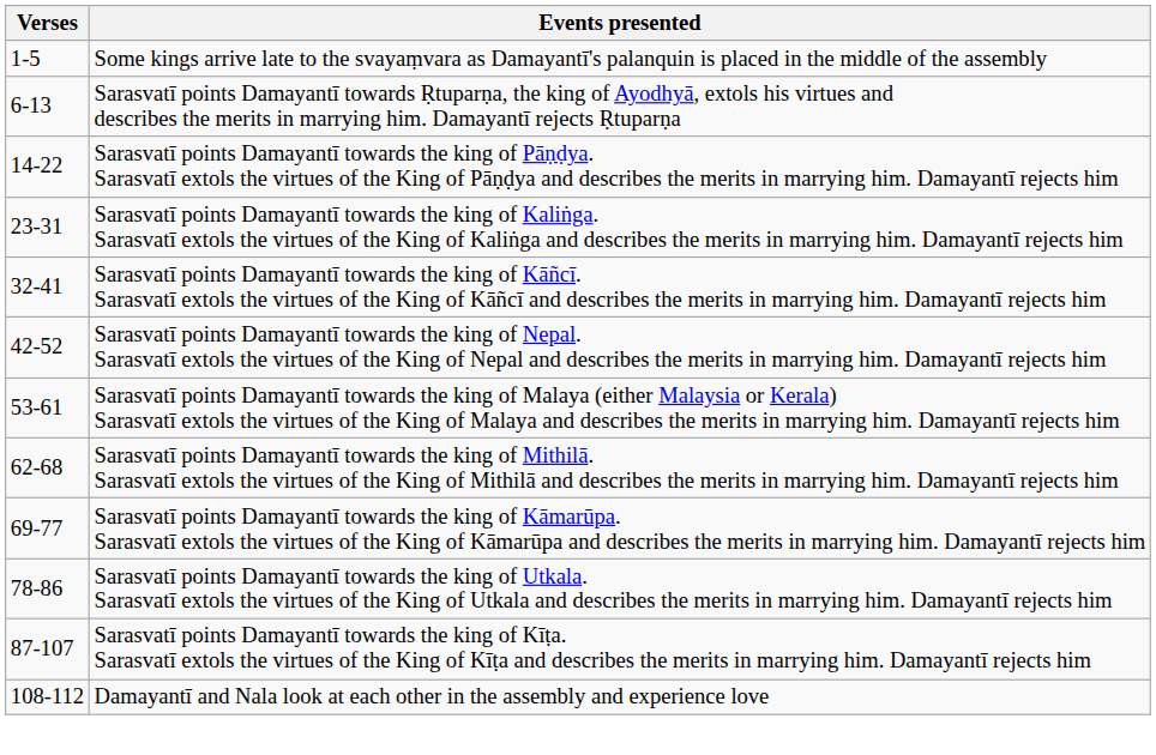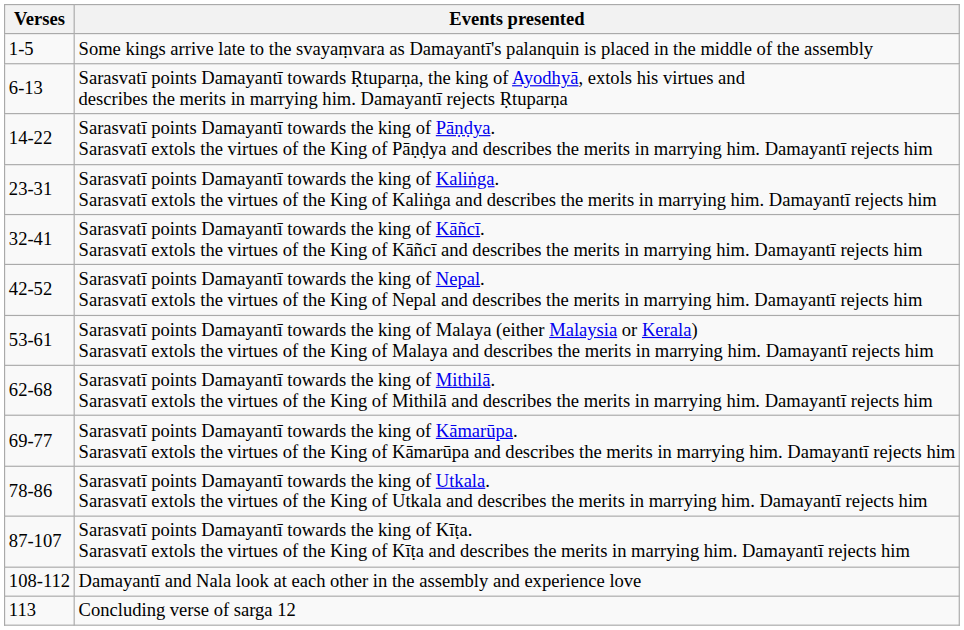 <table class="wikitable">
 <tr>
 <th>Verses</th>
 <th>Events presented</th>
 </tr>
 <tr>
 <td>1-5</td>
 <td>Some kings arrive late to the svayaṃvara as Damayantī's palanquin is placed in the middle of the assembly</td>
 </tr>
 <tr>
 <td>6-13</td>
 <td>Sarasvatī points Damayantī towards Ṛtuparṇa, the king of <a href='#'>Ayodhyā</a>, extols his virtues and <br>describes the merits in marrying him. Damayantī rejects Ṛtuparṇa</td>
 </tr>
 <tr>
 <td>14-22</td>
 <td>Sarasvatī points Damayantī towards the king of <a href='#'>Pāṇḍya</a>. <br>Sarasvatī extols the virtues of the King of Pāṇḍya and describes the merits in marrying him. Damayantī rejects him</td>
 </tr>
 <tr>
 <td>23-31</td>
 <td>Sarasvatī points Damayantī towards the king of <a href='#'>Kaliṅga</a>. <br>Sarasvatī extols the virtues of the King of Kaliṅga and describes the merits in marrying him. Damayantī rejects him</td>
 </tr>
 <tr>
 <td>32-41</td>
 <td>Sarasvatī points Damayantī towards the king of <a href='#'>Kāñcī</a>. <br>Sarasvatī extols the virtues of the King of Kāñcī and describes the merits in marrying him. Damayantī rejects him</td>
 </tr>
 <tr>
 <td>42-52</td>
 <td>Sarasvatī points Damayantī towards the king of <a href='#'>Nepal</a>. <br>Sarasvatī extols the virtues of the King of Nepal and describes the merits in marrying him. Damayantī rejects him</td>
 </tr>
 <tr>
 <td>53-61</td>
 <td>Sarasvatī points Damayantī towards the king of Malaya (either <a href='#'>Malaysia</a> or <a href='#'>Kerala</a>)<br>Sarasvatī extols the virtues of the King of Malaya and describes the merits in marrying him. Damayantī rejects him</td>
 </tr>
 <tr>
 <td>62-68</td>
 <td>Sarasvatī points Damayantī towards the king of <a href='#'>Mithilā</a>. <br>Sarasvatī extols the virtues of the King of Mithilā and describes the merits in marrying him. Damayantī rejects him</td>
 </tr>
 <tr>
 <td>69-77</td>
 <td>Sarasvatī points Damayantī towards the king of <a href='#'>Kāmarūpa</a>. <br>Sarasvatī extols the virtues of the King of Kāmarūpa and describes the merits in marrying him. Damayantī rejects him</td>
 </tr>
 <tr>
 <td>78-86</td>
 <td>Sarasvatī points Damayantī towards the king of <a href='#'>Utkala</a>. <br>Sarasvatī extols the virtues of the King of Utkala and describes the merits in marrying him. Damayantī rejects him</td>
 </tr>
 <tr>
 <td>87-107</td>
 <td>Sarasvatī points Damayantī towards the king of Kīṭa. <br>Sarasvatī extols the virtues of the King of Kīṭa and describes the merits in marrying him. Damayantī rejects him</td>
 </tr>
 <tr>
 <td>108-112</td>
 <td>Damayantī and Nala look at each other in the assembly and experience love</td>
 </tr>
+<tr>
+<td>113</td>
+<td>Concluding verse of sarga 12</td>
+</tr>
 </table>
